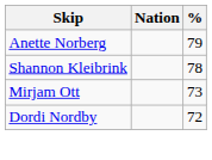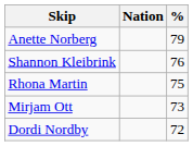 <table class="wikitable">
 <tr>
 <th>Skip</th>
 <th>Nation</th>
 <th>%</th>
 </tr>
 <tr>
 <td><a href='#'>Anette Norberg</a></td>
 <td></td>
 <td>79</td>
 </tr>
 <tr>
 <td><a href='#'>Shannon Kleibrink</a></td>
 <td></td>
-<td>78</td>
+<td>76</td>
+</tr>
+<tr>
+<td><a href='#'>Rhona Martin</a></td>
+<td></td>
+<td>75</td>
 </tr>
 <tr>
 <td><a href='#'>Mirjam Ott</a></td>
 <td></td>
 <td>73</td>
 </tr>
 <tr>
 <td><a href='#'>Dordi Nordby</a></td>
 <td></td>
 <td>72</td>
 </tr>
 </table>
